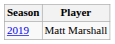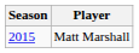 <table class="wikitable">
 <tr>
 <th>Season</th>
 <th>Player</th>
 </tr>
 <tr>
-<td><a href='#'>2019</a></td>
+<td><a href='#'>2015</a></td>
 <td>Matt Marshall</td>
 </tr>
 </table>
